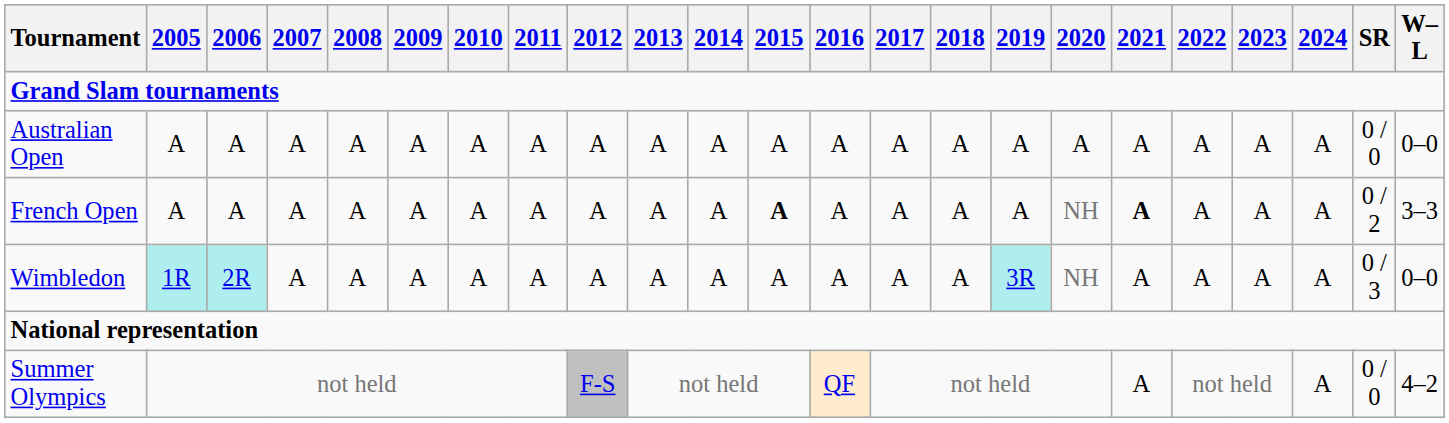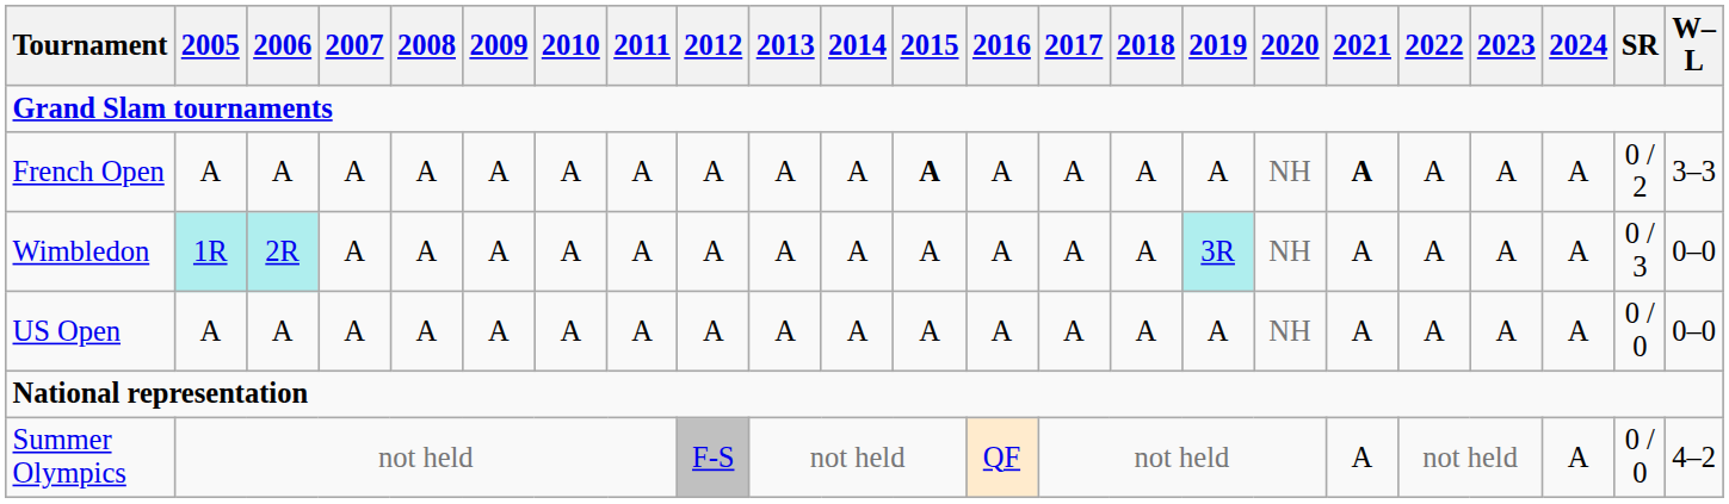 <table class="wikitable nowrap" style=text-align:center;font-size:94%>
 <tr>
 <th>Tournament</th>
 <th><a href='#'>2005</a></th>
 <th><a href='#'>2006</a></th>
 <th><a href='#'>2007</a></th>
 <th><a href='#'>2008</a></th>
 <th><a href='#'>2009</a></th>
 <th><a href='#'>2010</a></th>
 <th><a href='#'>2011</a></th>
 <th><a href='#'>2012</a></th>
 <th><a href='#'>2013</a></th>
 <th><a href='#'>2014</a></th>
 <th><a href='#'>2015</a></th>
 <th><a href='#'>2016</a></th>
 <th><a href='#'>2017</a></th>
 <th><a href='#'>2018</a></th>
 <th><a href='#'>2019</a></th>
 <th><a href='#'>2020</a></th>
 <th><a href='#'>2021</a></th>
 <th><a href='#'>2022</a></th>
 <th><a href='#'>2023</a></th>
 <th><a href='#'>2024</a></th>
 <th>SR</th>
 <th>W–L</th>
 </tr>
 <tr>
 <td colspan=23 style=text-align:left><strong><a href='#'>Grand Slam tournaments</a></strong></td>
-</tr>
-<tr>
-<td align=left><a href='#'>Australian Open</a></td>
-<td>A</td>
-<td>A</td>
-<td>A</td>
-<td>A</td>
-<td>A</td>
-<td>A</td>
-<td>A</td>
-<td>A</td>
-<td>A</td>
-<td>A</td>
-<td>A</td>
-<td>A</td>
-<td>A</td>
-<td>A</td>
-<td>A</td>
-<td>A</td>
-<td>A</td>
-<td>A</td>
-<td>A</td>
-<td>A</td>
-<td>0 / 0</td>
-<td>0–0</td>
 </tr>
 <tr>
 <td align=left><a href='#'>French Open</a></td>
 <td>A</td>
 <td>A</td>
 <td>A</td>
 <td>A</td>
 <td>A</td>
 <td>A</td>
 <td>A</td>
 <td>A</td>
 <td>A</td>
 <td>A</td>
 <td><strong>A</strong></td>
 <td>A</td>
 <td>A</td>
 <td>A</td>
 <td>A</td>
 <td style=color:#767676>NH</td>
 <td><strong>A</strong></td>
 <td>A</td>
 <td>A</td>
 <td>A</td>
 <td>0 / 2</td>
 <td>3–3</td>
 </tr>
 <tr>
 <td align=left><a href='#'>Wimbledon</a></td>
 <td bgcolor=afeeee><a href='#'>1R</a></td>
 <td bgcolor=afeeee><a href='#'>2R</a></td>
 <td>A</td>
 <td>A</td>
 <td>A</td>
 <td>A</td>
 <td>A</td>
 <td>A</td>
 <td>A</td>
 <td>A</td>
 <td>A</td>
 <td>A</td>
 <td>A</td>
 <td>A</td>
 <td bgcolor=afeeee><a href='#'>3R</a></td>
 <td style=color:#767676>NH</td>
 <td>A</td>
 <td>A</td>
 <td>A</td>
 <td>A</td>
 <td>0 / 3</td>
 <td>0–0</td>
 </tr>
 <tr>
+<td align=left><a href='#'>US Open</a></td>
+<td>A</td>
+<td>A</td>
+<td>A</td>
+<td>A</td>
+<td>A</td>
+<td>A</td>
+<td>A</td>
+<td>A</td>
+<td>A</td>
+<td>A</td>
+<td>A</td>
+<td>A</td>
+<td>A</td>
+<td>A</td>
+<td>A</td>
+<td style=color:#767676>NH</td>
+<td>A</td>
+<td>A</td>
+<td>A</td>
+<td>A</td>
+<td>0 / 0</td>
+<td>0–0</td>
+</tr>
+<tr>
 <td colspan=23 style=text-align:left><strong>National representation</strong></td>
 </tr>
 <tr>
 <td align=left><a href='#'>Summer Olympics</a></td>
 <td colspan=7 style=color:#767676>not held</td>
 <td bgcolor=silver><a href='#'>F-S</a></td>
 <td colspan=3 style=color:#767676>not held</td>
 <td bgcolor=ffebcd><a href='#'>QF</a></td>
 <td colspan=4 style=color:#767676>not held</td>
 <td>A</td>
 <td colspan=2 style=color:#767676>not held</td>
 <td>A</td>
 <td>0 / 0</td>
 <td>4–2</td>
 </tr>
 </table>
